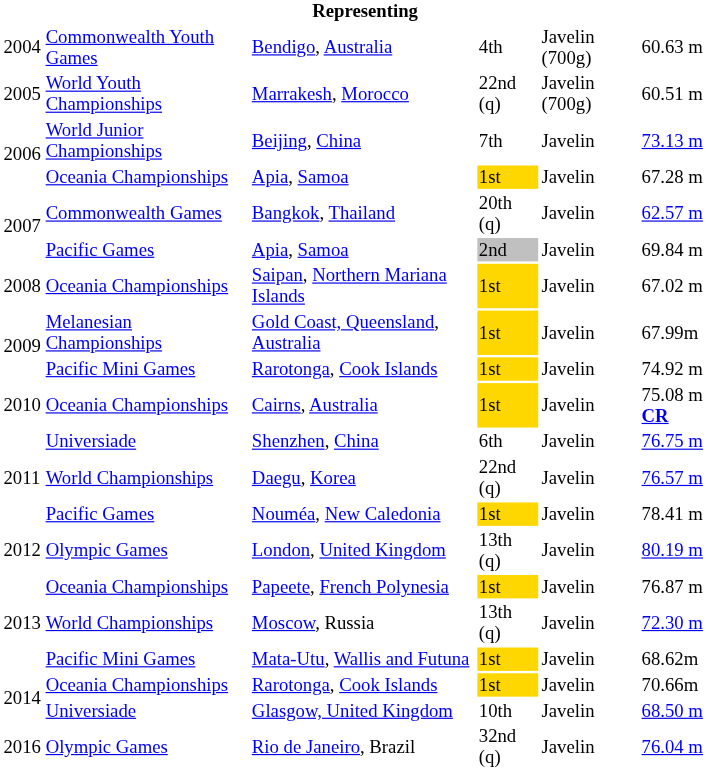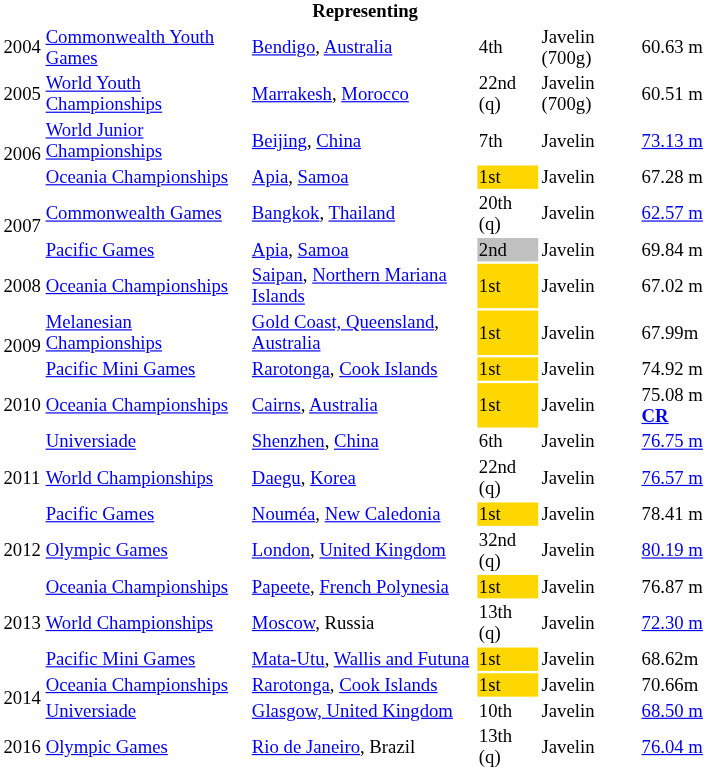 <table>
 <tr>
 <th colspan="6">Representing </th>
 </tr>
 <tr>
 <td>2004</td>
 <td><a href='#'>Commonwealth Youth Games</a></td>
 <td><a href='#'>Bendigo</a>, <a href='#'>Australia</a></td>
 <td>4th</td>
 <td>Javelin (700g)</td>
 <td>60.63 m</td>
 </tr>
 <tr>
 <td>2005</td>
 <td><a href='#'>World Youth Championships</a></td>
 <td><a href='#'>Marrakesh</a>, <a href='#'>Morocco</a></td>
 <td>22nd (q)</td>
 <td>Javelin (700g)</td>
 <td>60.51 m</td>
 </tr>
 <tr>
 <td rowspan=2>2006</td>
 <td><a href='#'>World Junior Championships</a></td>
 <td><a href='#'>Beijing</a>, <a href='#'>China</a></td>
 <td>7th</td>
 <td>Javelin</td>
 <td><a href='#'>73.13 m</a></td>
 </tr>
 <tr>
 <td><a href='#'>Oceania Championships</a></td>
 <td><a href='#'>Apia</a>, <a href='#'>Samoa</a></td>
 <td bgcolor=gold>1st</td>
 <td>Javelin</td>
 <td>67.28 m</td>
 </tr>
 <tr>
 <td rowspan=2>2007</td>
 <td><a href='#'>Commonwealth Games</a></td>
 <td><a href='#'>Bangkok</a>, <a href='#'>Thailand</a></td>
 <td>20th (q)</td>
 <td>Javelin</td>
 <td><a href='#'>62.57 m</a></td>
 </tr>
 <tr>
 <td><a href='#'>Pacific Games</a></td>
 <td><a href='#'>Apia</a>, <a href='#'>Samoa</a></td>
 <td bgcolor=silver>2nd</td>
 <td>Javelin</td>
 <td>69.84 m</td>
 </tr>
 <tr>
 <td>2008</td>
 <td><a href='#'>Oceania Championships</a></td>
 <td><a href='#'>Saipan</a>, <a href='#'>Northern Mariana Islands</a></td>
 <td bgcolor=gold>1st</td>
 <td>Javelin</td>
 <td>67.02 m</td>
 </tr>
 <tr>
 <td rowspan=2>2009</td>
 <td><a href='#'>Melanesian Championships</a></td>
 <td><a href='#'>Gold Coast, Queensland</a>, <a href='#'>Australia</a></td>
 <td bgcolor=gold>1st</td>
 <td>Javelin</td>
 <td>67.99m</td>
 </tr>
 <tr>
 <td><a href='#'>Pacific Mini Games</a></td>
 <td><a href='#'>Rarotonga</a>, <a href='#'>Cook Islands</a></td>
 <td bgcolor=gold>1st</td>
 <td>Javelin</td>
 <td>74.92 m</td>
 </tr>
 <tr>
 <td>2010</td>
 <td><a href='#'>Oceania Championships</a></td>
 <td><a href='#'>Cairns</a>, <a href='#'>Australia</a></td>
 <td bgcolor=gold>1st</td>
 <td>Javelin</td>
 <td>75.08 m <strong><a href='#'>CR</a></strong></td>
 </tr>
 <tr>
 <td rowspan=3>2011</td>
 <td><a href='#'>Universiade</a></td>
 <td><a href='#'>Shenzhen</a>, <a href='#'>China</a></td>
 <td>6th</td>
 <td>Javelin</td>
 <td><a href='#'>76.75 m</a></td>
 </tr>
 <tr>
 <td><a href='#'>World Championships</a></td>
 <td><a href='#'>Daegu</a>, <a href='#'>Korea</a></td>
 <td>22nd (q)</td>
 <td>Javelin</td>
 <td><a href='#'>76.57 m</a></td>
 </tr>
 <tr>
 <td><a href='#'>Pacific Games</a></td>
 <td><a href='#'>Nouméa</a>, <a href='#'>New Caledonia</a></td>
 <td bgcolor=gold>1st</td>
 <td>Javelin</td>
 <td>78.41 m</td>
 </tr>
 <tr>
 <td>2012</td>
 <td><a href='#'>Olympic Games</a></td>
 <td><a href='#'>London</a>, <a href='#'>United Kingdom</a></td>
-<td>13th (q)</td>
+<td>32nd (q)</td>
 <td>Javelin</td>
 <td><a href='#'>80.19 m</a></td>
 </tr>
 <tr>
 <td rowspan=3>2013</td>
 <td><a href='#'>Oceania Championships</a></td>
 <td><a href='#'>Papeete</a>, <a href='#'>French Polynesia</a></td>
 <td bgcolor=gold>1st</td>
 <td>Javelin</td>
 <td>76.87 m</td>
 </tr>
 <tr>
 <td><a href='#'>World Championships</a></td>
 <td><a href='#'>Moscow</a>, Russia</td>
 <td>13th (q)</td>
 <td>Javelin</td>
 <td><a href='#'>72.30 m</a></td>
 </tr>
 <tr>
 <td><a href='#'>Pacific Mini Games</a></td>
 <td><a href='#'>Mata-Utu</a>, <a href='#'>Wallis and Futuna</a></td>
 <td bgcolor=gold>1st</td>
 <td>Javelin</td>
 <td>68.62m</td>
 </tr>
 <tr>
 <td rowspan=2>2014</td>
 <td><a href='#'>Oceania Championships</a></td>
 <td><a href='#'>Rarotonga</a>, <a href='#'>Cook Islands</a></td>
 <td bgcolor=gold>1st</td>
 <td>Javelin</td>
 <td>70.66m</td>
 </tr>
 <tr>
 <td><a href='#'>Universiade</a></td>
 <td><a href='#'>Glasgow, United Kingdom</a></td>
 <td>10th</td>
 <td>Javelin</td>
 <td><a href='#'>68.50 m</a></td>
 </tr>
 <tr>
 <td>2016</td>
 <td><a href='#'>Olympic Games</a></td>
 <td><a href='#'>Rio de Janeiro</a>, Brazil</td>
-<td>32nd (q)</td>
+<td>13th (q)</td>
 <td>Javelin</td>
 <td><a href='#'>76.04 m</a></td>
 </tr>
 </table>
